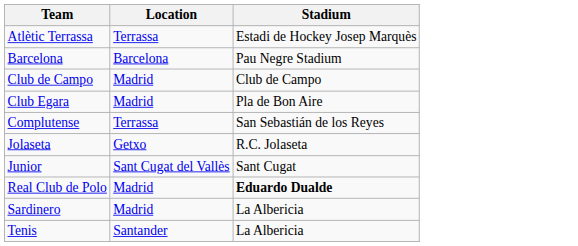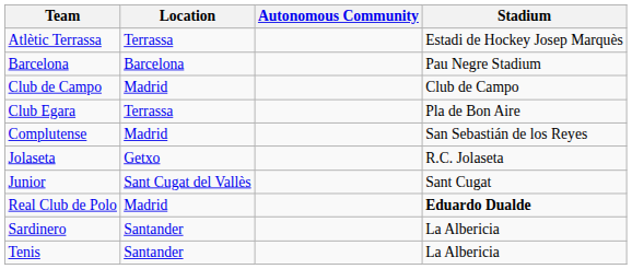 <table class="wikitable sortable">
 <tr>
 <th>Team</th>
 <th>Location</th>
+<th><a href='#'>Autonomous Community</a></th>
 <th>Stadium</th>
 </tr>
 <tr>
 <td><a href='#'>Atlètic Terrassa</a></td>
 <td><a href='#'>Terrassa</a></td>
+<td></td>
 <td>Estadi de Hockey Josep Marquès</td>
 </tr>
 <tr>
 <td><a href='#'>Barcelona</a></td>
 <td><a href='#'>Barcelona</a></td>
+<td></td>
 <td>Pau Negre Stadium</td>
 </tr>
 <tr>
 <td><a href='#'>Club de Campo</a></td>
 <td><a href='#'>Madrid</a></td>
+<td></td>
 <td>Club de Campo</td>
 </tr>
 <tr>
 <td><a href='#'>Club Egara</a></td>
-<td><a href='#'>Madrid</a></td>
+<td><a href='#'>Terrassa</a></td>
+<td></td>
 <td>Pla de Bon Aire</td>
 </tr>
 <tr>
 <td><a href='#'>Complutense</a></td>
-<td><a href='#'>Terrassa</a></td>
+<td><a href='#'>Madrid</a></td>
+<td></td>
 <td>San Sebastián de los Reyes</td>
 </tr>
 <tr>
 <td><a href='#'>Jolaseta</a></td>
 <td><a href='#'>Getxo</a></td>
+<td></td>
 <td>R.C. Jolaseta</td>
 </tr>
 <tr>
 <td><a href='#'>Junior</a></td>
 <td><a href='#'>Sant Cugat del Vallès</a></td>
+<td></td>
 <td>Sant Cugat</td>
 </tr>
 <tr>
 <td><a href='#'>Real Club de Polo</a></td>
 <td><a href='#'>Madrid</a></td>
+<td></td>
 <td><strong>Eduardo Dualde</strong></td>
 </tr>
 <tr>
 <td><a href='#'>Sardinero</a></td>
-<td><a href='#'>Madrid</a></td>
+<td><a href='#'>Santander</a></td>
+<td></td>
 <td>La Albericia</td>
 </tr>
 <tr>
 <td><a href='#'>Tenis</a></td>
 <td><a href='#'>Santander</a></td>
+<td></td>
 <td>La Albericia</td>
 </tr>
 </table>
